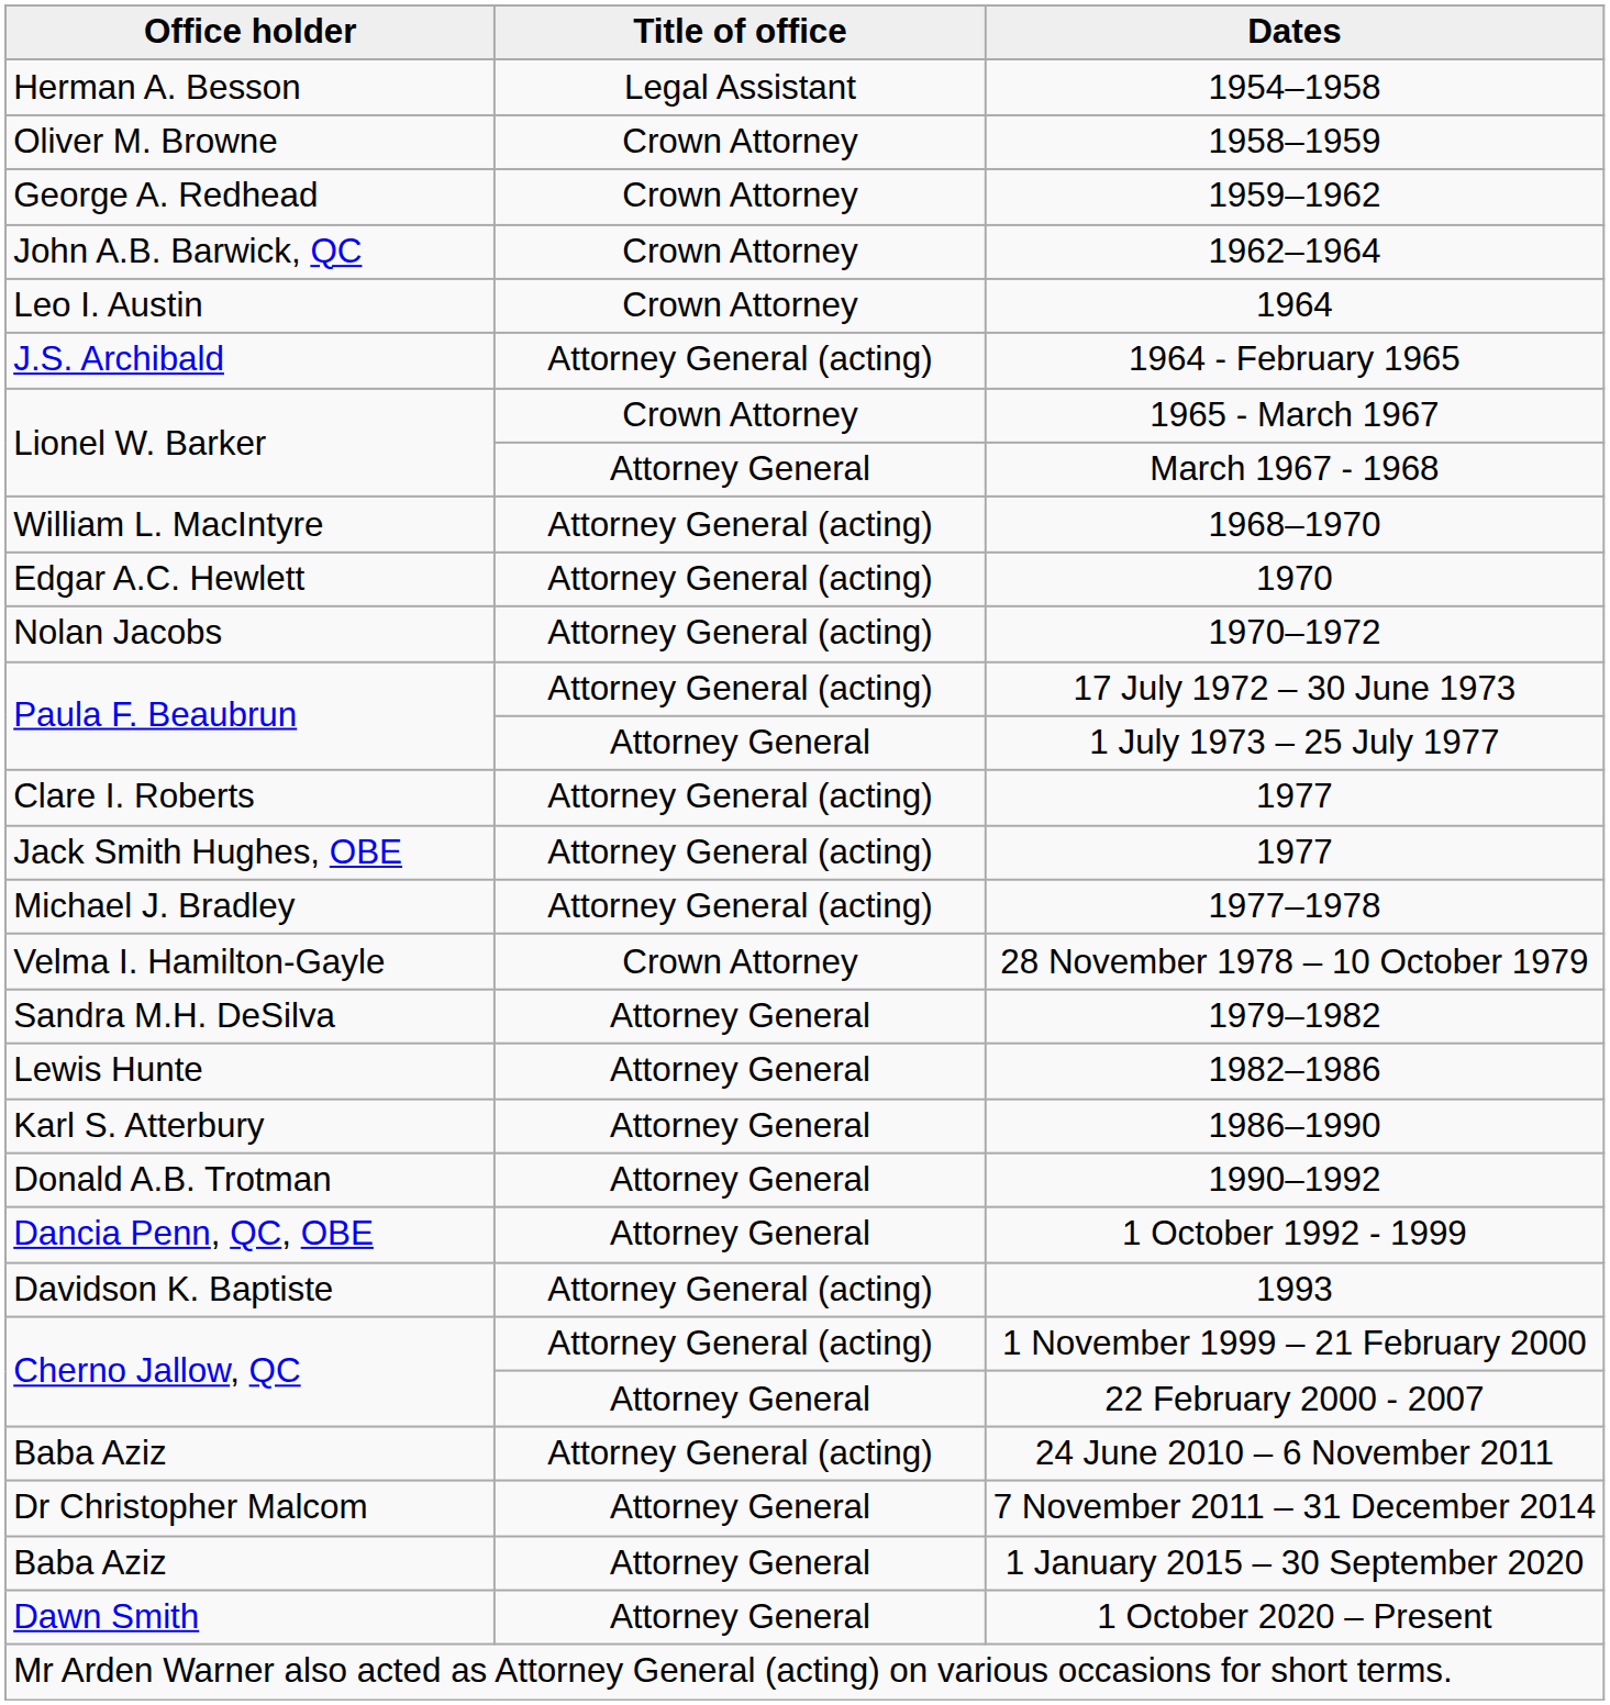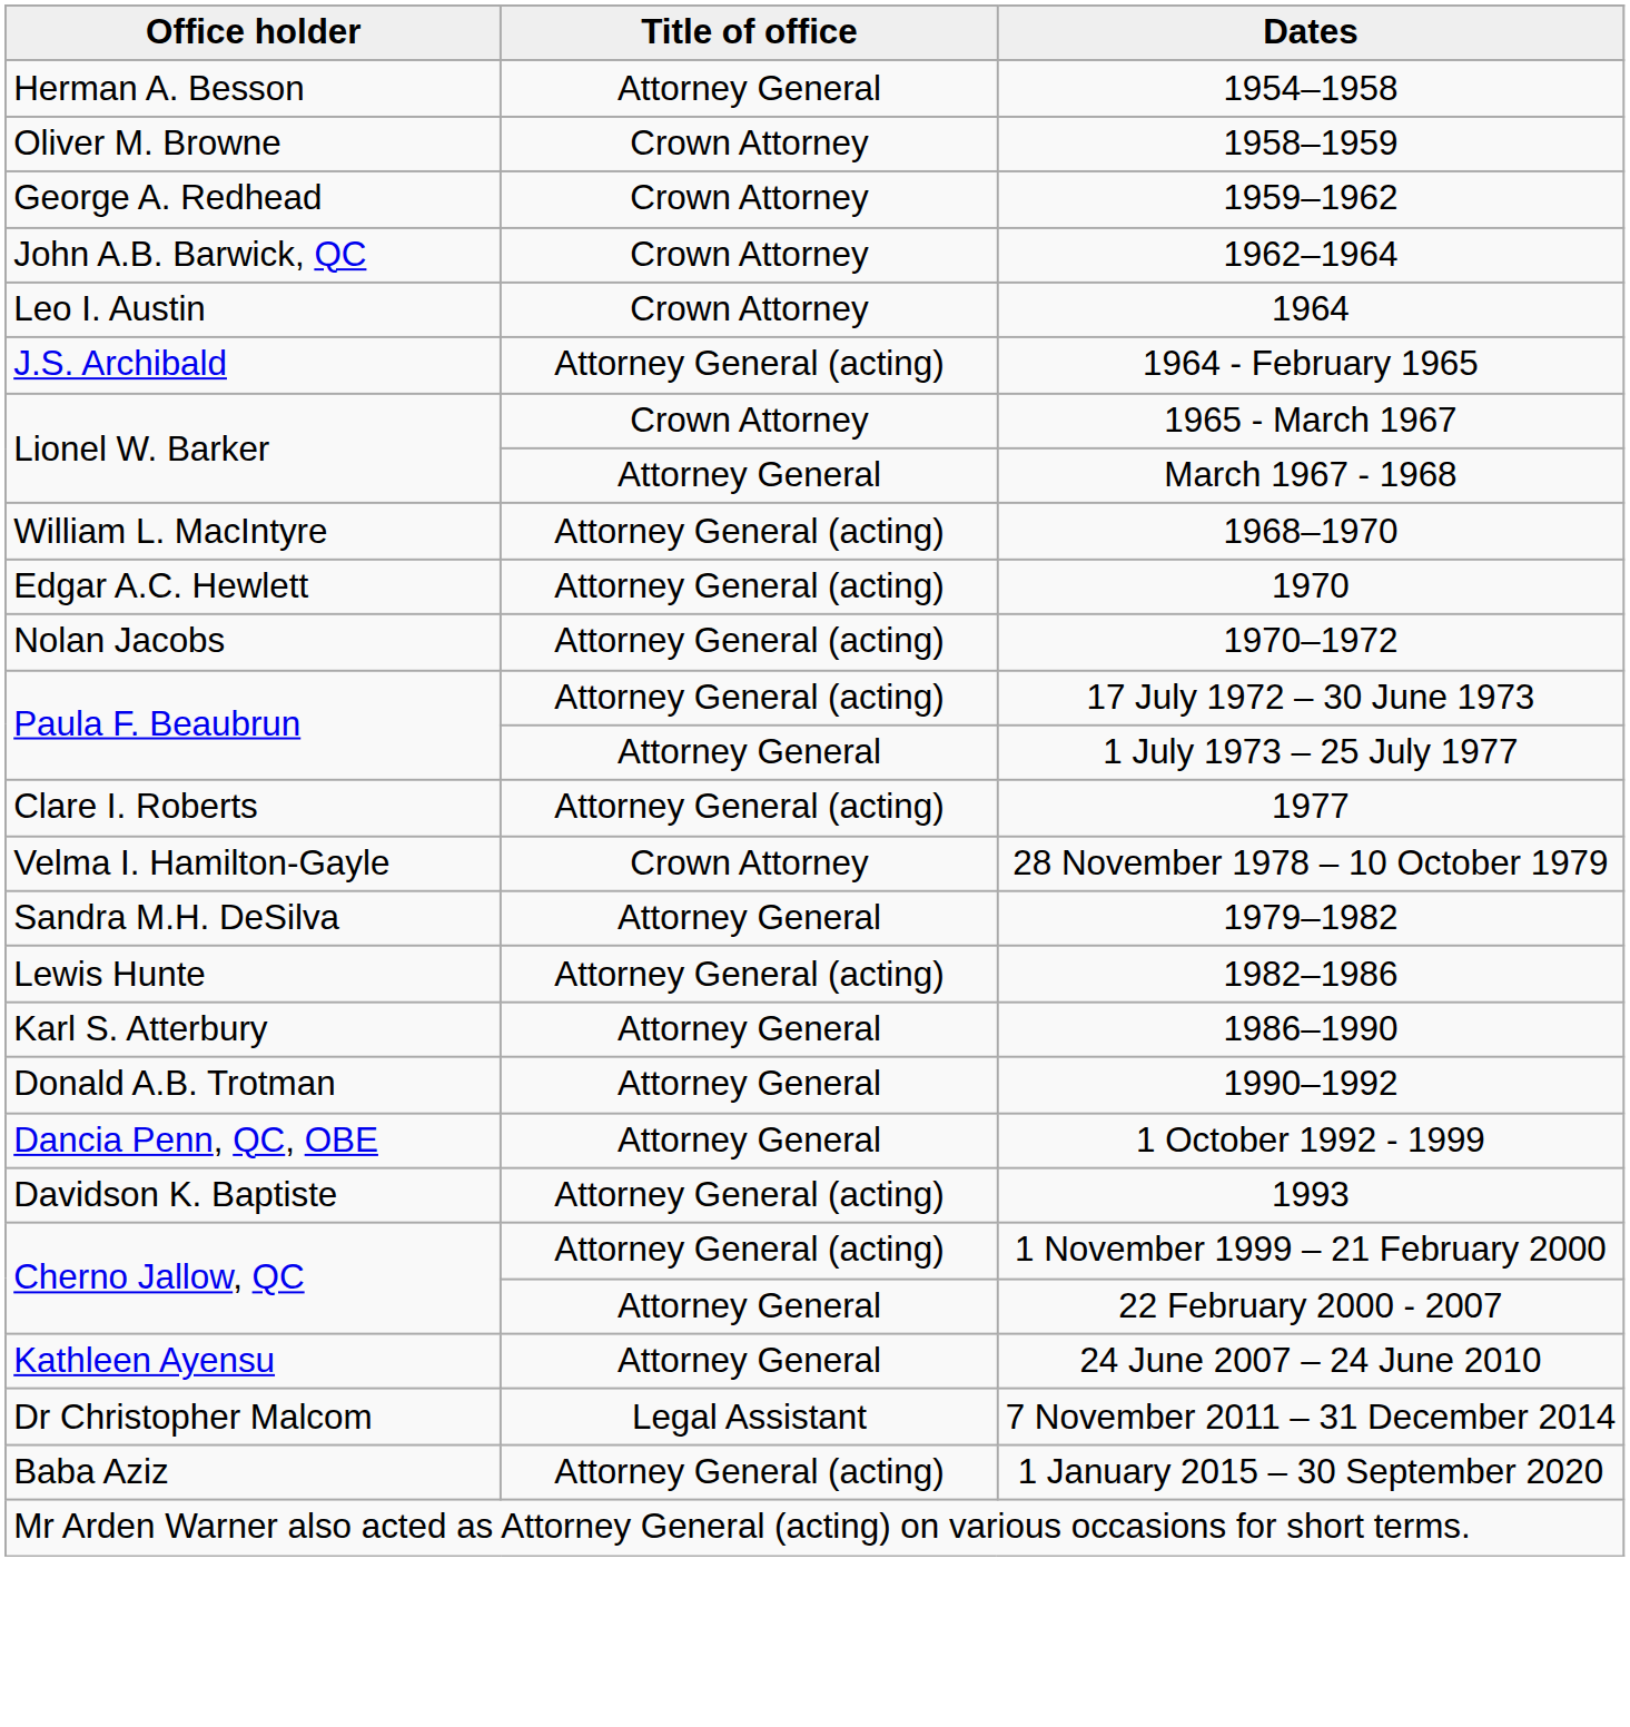 <table class="wikitable">
 <tr>
 <th align="center" style="background: #efefef;" width="220">Office holder</th>
 <th align="center" style="background: #efefef;" width="220">Title of office</th>
 <th align="center" style="background: #efefef;" width="280">Dates</th>
 </tr>
 <tr>
 <td>Herman A. Besson</td>
-<td align="center">Legal Assistant</td>
+<td align="center">Attorney General</td>
 <td align="center">1954–1958</td>
 </tr>
 <tr>
 <td>Oliver M. Browne</td>
 <td align="center">Crown Attorney</td>
 <td align="center">1958–1959</td>
 </tr>
 <tr>
 <td>George A. Redhead</td>
 <td align="center">Crown Attorney</td>
 <td align="center">1959–1962</td>
 </tr>
 <tr>
 <td>John A.B. Barwick, <a href='#'>QC</a></td>
 <td align="center">Crown Attorney</td>
 <td align="center">1962–1964</td>
 </tr>
 <tr>
 <td>Leo I. Austin</td>
 <td align="center">Crown Attorney</td>
 <td align="center">1964</td>
 </tr>
 <tr>
 <td><a href='#'>J.S. Archibald</a></td>
 <td align="center">Attorney General (acting)</td>
 <td align="center">1964 - February 1965</td>
 </tr>
 <tr>
 <td rowspan=2>Lionel W. Barker</td>
 <td align="center">Crown Attorney</td>
 <td align="center">1965 - March 1967</td>
 </tr>
 <tr>
 <td align="center">Attorney General</td>
 <td align="center">March 1967 - 1968</td>
 </tr>
 <tr>
 <td>William L. MacIntyre</td>
 <td align="center">Attorney General (acting)</td>
 <td align="center">1968–1970</td>
 </tr>
 <tr>
 <td>Edgar A.C. Hewlett</td>
 <td align="center">Attorney General (acting)</td>
 <td align="center">1970</td>
 </tr>
 <tr>
 <td>Nolan Jacobs</td>
 <td align="center">Attorney General (acting)</td>
 <td align="center">1970–1972</td>
 </tr>
 <tr>
 <td rowspan=2><a href='#'>Paula F. Beaubrun</a></td>
 <td align="center">Attorney General (acting)</td>
 <td align="center">17 July 1972 – 30 June 1973</td>
 </tr>
 <tr>
 <td align="center">Attorney General</td>
 <td align="center">1 July 1973 – 25 July 1977</td>
 </tr>
 <tr>
 <td>Clare I. Roberts</td>
 <td align="center">Attorney General (acting)</td>
 <td align="center">1977</td>
 </tr>
 <tr>
-<td>Jack Smith Hughes, <a href='#'>OBE</a></td>
-<td align="center">Attorney General (acting)</td>
-<td align="center">1977</td>
-</tr>
-<tr>
-<td>Michael J. Bradley</td>
-<td align="center">Attorney General (acting)</td>
-<td align="center">1977–1978</td>
-</tr>
-<tr>
 <td>Velma I. Hamilton-Gayle</td>
 <td align="center">Crown Attorney</td>
 <td align="center">28 November 1978 – 10 October 1979</td>
 </tr>
 <tr>
 <td>Sandra M.H. DeSilva</td>
 <td align="center">Attorney General</td>
 <td align="center">1979–1982</td>
 </tr>
 <tr>
 <td>Lewis Hunte</td>
-<td align="center">Attorney General</td>
+<td align="center">Attorney General (acting)</td>
 <td align="center">1982–1986</td>
 </tr>
 <tr>
 <td>Karl S. Atterbury</td>
 <td align="center">Attorney General</td>
 <td align="center">1986–1990</td>
 </tr>
 <tr>
 <td>Donald A.B. Trotman</td>
 <td align="center">Attorney General</td>
 <td align="center">1990–1992</td>
 </tr>
 <tr>
 <td><a href='#'>Dancia Penn</a>, <a href='#'>QC</a>, <a href='#'>OBE</a></td>
 <td align="center">Attorney General</td>
 <td align="center">1 October 1992 - 1999</td>
 </tr>
 <tr>
 <td>Davidson K. Baptiste</td>
 <td align="center">Attorney General (acting)</td>
 <td align="center">1993</td>
 </tr>
 <tr>
 <td rowspan=2><a href='#'>Cherno Jallow</a>, <a href='#'>QC</a></td>
 <td align="center">Attorney General (acting)</td>
 <td align="center">1 November 1999 – 21 February 2000</td>
 </tr>
 <tr>
 <td align="center">Attorney General</td>
 <td align="center">22 February 2000 - 2007</td>
 </tr>
 <tr>
-<td>Baba Aziz</td>
-<td align="center">Attorney General (acting)</td>
-<td align="center">24 June 2010 – 6 November 2011</td>
+<td><a href='#'>Kathleen Ayensu</a></td>
+<td align="center">Attorney General</td>
+<td align="center">24 June 2007 – 24 June 2010</td>
 </tr>
 <tr>
 <td>Dr Christopher Malcom</td>
-<td align="center">Attorney General</td>
+<td align="center">Legal Assistant</td>
 <td align="center">7 November 2011 – 31 December 2014</td>
 </tr>
 <tr>
 <td>Baba Aziz</td>
-<td align="center">Attorney General</td>
+<td align="center">Attorney General (acting)</td>
 <td align="center">1 January 2015 – 30 September 2020</td>
-</tr>
-<tr>
-<td><a href='#'>Dawn Smith</a></td>
-<td align="center">Attorney General</td>
-<td align="center">1 October 2020 – Present</td>
 </tr>
 <tr>
 <td colspan=3>Mr Arden Warner also acted as Attorney General (acting) on various occasions for short terms.</td>
 </tr>
 </table>
